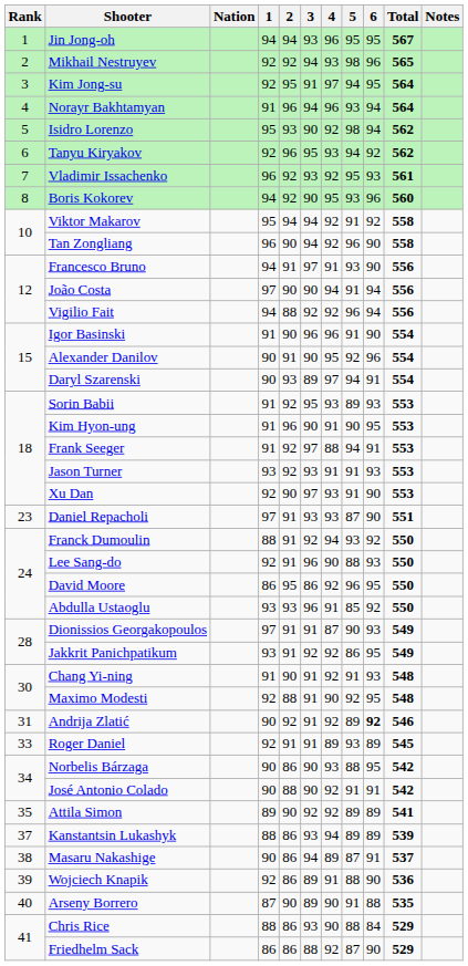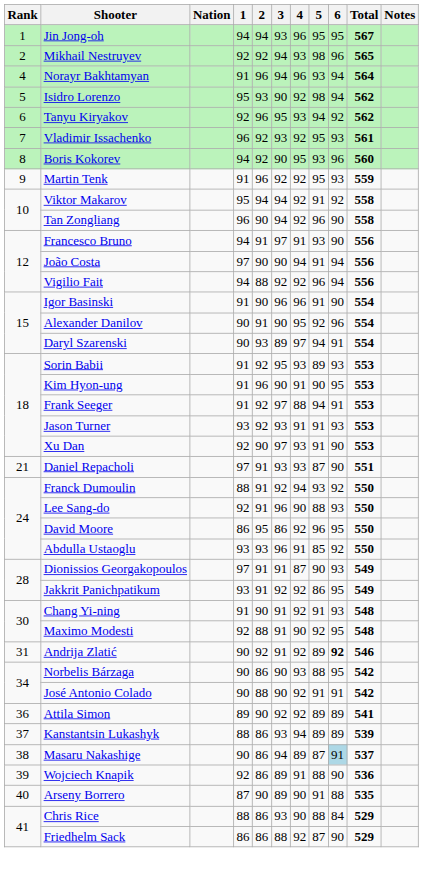 <table class="wikitable sortable" style="text-align: center">
 <tr>
 <th>Rank</th>
 <th>Shooter</th>
 <th>Nation</th>
 <th>1</th>
 <th>2</th>
 <th>3</th>
 <th>4</th>
 <th>5</th>
 <th>6</th>
 <th>Total</th>
 <th>Notes</th>
 </tr>
 <tr bgcolor=#bbf3bb>
 <td>1</td>
 <td align=left><a href='#'>Jin Jong-oh</a></td>
 <td style="text-align: left"></td>
 <td>94</td>
 <td>94</td>
 <td>93</td>
 <td>96</td>
 <td>95</td>
 <td>95</td>
 <td><strong>567</strong></td>
 <td></td>
 </tr>
 <tr bgcolor=#bbf3bb>
 <td>2</td>
 <td align=left><a href='#'>Mikhail Nestruyev</a></td>
 <td style="text-align: left"></td>
 <td>92</td>
 <td>92</td>
 <td>94</td>
 <td>93</td>
 <td>98</td>
 <td>96</td>
 <td><strong>565</strong></td>
-<td></td>
-</tr>
-<tr bgcolor=#bbf3bb>
-<td>3</td>
-<td align=left><a href='#'>Kim Jong-su</a></td>
-<td style="text-align: left"></td>
-<td>92</td>
-<td>95</td>
-<td>91</td>
-<td>97</td>
-<td>94</td>
-<td>95</td>
-<td><strong>564</strong></td>
 <td></td>
 </tr>
 <tr bgcolor=#bbf3bb>
 <td>4</td>
 <td align=left><a href='#'>Norayr Bakhtamyan</a></td>
 <td style="text-align: left"></td>
 <td>91</td>
 <td>96</td>
 <td>94</td>
 <td>96</td>
 <td>93</td>
 <td>94</td>
 <td><strong>564</strong></td>
 <td></td>
 </tr>
 <tr bgcolor=#bbf3bb>
 <td>5</td>
 <td align=left><a href='#'>Isidro Lorenzo</a></td>
 <td style="text-align: left"></td>
 <td>95</td>
 <td>93</td>
 <td>90</td>
 <td>92</td>
 <td>98</td>
 <td>94</td>
 <td><strong>562</strong></td>
 <td></td>
 </tr>
 <tr bgcolor=#bbf3bb>
 <td>6</td>
 <td align=left><a href='#'>Tanyu Kiryakov</a></td>
 <td style="text-align: left"></td>
 <td>92</td>
 <td>96</td>
 <td>95</td>
 <td>93</td>
 <td>94</td>
 <td>92</td>
 <td><strong>562</strong></td>
 <td></td>
 </tr>
 <tr bgcolor=#bbf3bb>
 <td>7</td>
 <td align=left><a href='#'>Vladimir Issachenko</a></td>
 <td style="text-align: left"></td>
 <td>96</td>
 <td>92</td>
 <td>93</td>
 <td>92</td>
 <td>95</td>
 <td>93</td>
 <td><strong>561</strong></td>
 <td></td>
 </tr>
 <tr bgcolor=#bbf3bb>
 <td>8</td>
 <td align=left><a href='#'>Boris Kokorev</a></td>
 <td style="text-align: left"></td>
 <td>94</td>
 <td>92</td>
 <td>90</td>
 <td>95</td>
 <td>93</td>
 <td>96</td>
 <td><strong>560</strong></td>
+<td></td>
+</tr>
+<tr>
+<td>9</td>
+<td align=left><a href='#'>Martin Tenk</a></td>
+<td style="text-align: left"></td>
+<td>91</td>
+<td>96</td>
+<td>92</td>
+<td>92</td>
+<td>95</td>
+<td>93</td>
+<td><strong>559</strong></td>
 <td></td>
 </tr>
 <tr>
 <td rowspan=2>10</td>
 <td align=left><a href='#'>Viktor Makarov</a></td>
 <td style="text-align: left"></td>
 <td>95</td>
 <td>94</td>
 <td>94</td>
 <td>92</td>
 <td>91</td>
 <td>92</td>
 <td><strong>558</strong></td>
 <td></td>
 </tr>
 <tr>
 <td align=left><a href='#'>Tan Zongliang</a></td>
 <td style="text-align: left"></td>
 <td>96</td>
 <td>90</td>
 <td>94</td>
 <td>92</td>
 <td>96</td>
 <td>90</td>
 <td><strong>558</strong></td>
 <td></td>
 </tr>
 <tr>
 <td rowspan=3>12</td>
 <td align=left><a href='#'>Francesco Bruno</a></td>
 <td style="text-align: left"></td>
 <td>94</td>
 <td>91</td>
 <td>97</td>
 <td>91</td>
 <td>93</td>
 <td>90</td>
 <td><strong>556</strong></td>
 <td></td>
 </tr>
 <tr>
 <td align=left><a href='#'>João Costa</a></td>
 <td style="text-align: left"></td>
 <td>97</td>
 <td>90</td>
 <td>90</td>
 <td>94</td>
 <td>91</td>
 <td>94</td>
 <td><strong>556</strong></td>
 <td></td>
 </tr>
 <tr>
 <td align=left><a href='#'>Vigilio Fait</a></td>
 <td style="text-align: left"></td>
 <td>94</td>
 <td>88</td>
 <td>92</td>
 <td>92</td>
 <td>96</td>
 <td>94</td>
 <td><strong>556</strong></td>
 <td></td>
 </tr>
 <tr>
 <td rowspan=3>15</td>
 <td align=left><a href='#'>Igor Basinski</a></td>
 <td style="text-align: left"></td>
 <td>91</td>
 <td>90</td>
 <td>96</td>
 <td>96</td>
 <td>91</td>
 <td>90</td>
 <td><strong>554</strong></td>
 <td></td>
 </tr>
 <tr>
 <td align=left><a href='#'>Alexander Danilov</a></td>
 <td style="text-align: left"></td>
 <td>90</td>
 <td>91</td>
 <td>90</td>
 <td>95</td>
 <td>92</td>
 <td>96</td>
 <td><strong>554</strong></td>
 <td></td>
 </tr>
 <tr>
 <td align=left><a href='#'>Daryl Szarenski</a></td>
 <td style="text-align: left"></td>
 <td>90</td>
 <td>93</td>
 <td>89</td>
 <td>97</td>
 <td>94</td>
 <td>91</td>
 <td><strong>554</strong></td>
 <td></td>
 </tr>
 <tr>
 <td rowspan=5>18</td>
 <td align=left><a href='#'>Sorin Babii</a></td>
 <td style="text-align: left"></td>
 <td>91</td>
 <td>92</td>
 <td>95</td>
 <td>93</td>
 <td>89</td>
 <td>93</td>
 <td><strong>553</strong></td>
 <td></td>
 </tr>
 <tr>
 <td align=left><a href='#'>Kim Hyon-ung</a></td>
 <td style="text-align: left"></td>
 <td>91</td>
 <td>96</td>
 <td>90</td>
 <td>91</td>
 <td>90</td>
 <td>95</td>
 <td><strong>553</strong></td>
 <td></td>
 </tr>
 <tr>
 <td align=left><a href='#'>Frank Seeger</a></td>
 <td style="text-align: left"></td>
 <td>91</td>
 <td>92</td>
 <td>97</td>
 <td>88</td>
 <td>94</td>
 <td>91</td>
 <td><strong>553</strong></td>
 <td></td>
 </tr>
 <tr>
 <td align=left><a href='#'>Jason Turner</a></td>
 <td style="text-align: left"></td>
 <td>93</td>
 <td>92</td>
 <td>93</td>
 <td>91</td>
 <td>91</td>
 <td>93</td>
 <td><strong>553</strong></td>
 <td></td>
 </tr>
 <tr>
 <td align=left><a href='#'>Xu Dan</a></td>
 <td style="text-align: left"></td>
 <td>92</td>
 <td>90</td>
 <td>97</td>
 <td>93</td>
 <td>91</td>
 <td>90</td>
 <td><strong>553</strong></td>
 <td></td>
 </tr>
 <tr>
-<td>23</td>
+<td>21</td>
 <td align=left><a href='#'>Daniel Repacholi</a></td>
 <td style="text-align: left"></td>
 <td>97</td>
 <td>91</td>
 <td>93</td>
 <td>93</td>
 <td>87</td>
 <td>90</td>
 <td><strong>551</strong></td>
 <td></td>
 </tr>
 <tr>
 <td rowspan=4>24</td>
 <td align=left><a href='#'>Franck Dumoulin</a></td>
 <td style="text-align: left"></td>
 <td>88</td>
 <td>91</td>
 <td>92</td>
 <td>94</td>
 <td>93</td>
 <td>92</td>
 <td><strong>550</strong></td>
 <td></td>
 </tr>
 <tr>
 <td align=left><a href='#'>Lee Sang-do</a></td>
 <td style="text-align: left"></td>
 <td>92</td>
 <td>91</td>
 <td>96</td>
 <td>90</td>
 <td>88</td>
 <td>93</td>
 <td><strong>550</strong></td>
 <td></td>
 </tr>
 <tr>
 <td align=left><a href='#'>David Moore</a></td>
 <td style="text-align: left"></td>
 <td>86</td>
 <td>95</td>
 <td>86</td>
 <td>92</td>
 <td>96</td>
 <td>95</td>
 <td><strong>550</strong></td>
 <td></td>
 </tr>
 <tr>
 <td align=left><a href='#'>Abdulla Ustaoglu</a></td>
 <td style="text-align: left"></td>
 <td>93</td>
 <td>93</td>
 <td>96</td>
 <td>91</td>
 <td>85</td>
 <td>92</td>
 <td><strong>550</strong></td>
 <td></td>
 </tr>
 <tr>
 <td rowspan=2>28</td>
 <td align=left><a href='#'>Dionissios Georgakopoulos</a></td>
 <td style="text-align: left"></td>
 <td>97</td>
 <td>91</td>
 <td>91</td>
 <td>87</td>
 <td>90</td>
 <td>93</td>
 <td><strong>549</strong></td>
 <td></td>
 </tr>
 <tr>
 <td align=left><a href='#'>Jakkrit Panichpatikum</a></td>
 <td style="text-align: left"></td>
 <td>93</td>
 <td>91</td>
 <td>92</td>
 <td>92</td>
 <td>86</td>
 <td>95</td>
 <td><strong>549</strong></td>
 <td></td>
 </tr>
 <tr>
 <td rowspan=2>30</td>
 <td align=left><a href='#'>Chang Yi-ning</a></td>
 <td style="text-align: left"></td>
 <td>91</td>
 <td>90</td>
 <td>91</td>
 <td>92</td>
 <td>91</td>
 <td>93</td>
 <td><strong>548</strong></td>
 <td></td>
 </tr>
 <tr>
 <td align=left><a href='#'>Maximo Modesti</a></td>
 <td style="text-align: left"></td>
 <td>92</td>
 <td>88</td>
 <td>91</td>
 <td>90</td>
 <td>92</td>
 <td>95</td>
 <td><strong>548</strong></td>
 <td></td>
 </tr>
 <tr>
 <td>31</td>
 <td align=left><a href='#'>Andrija Zlatić</a></td>
 <td style="text-align: left"></td>
 <td>90</td>
 <td>92</td>
 <td>91</td>
 <td>92</td>
 <td>89</td>
 <td><strong>92</strong></td>
 <td><strong>546</strong></td>
 <td></td>
 </tr>
 <tr>
-<td>33</td>
-<td align=left><a href='#'>Roger Daniel</a></td>
-<td style="text-align: left"></td>
-<td>92</td>
-<td>91</td>
-<td>91</td>
-<td>89</td>
-<td>93</td>
-<td>89</td>
-<td><strong>545</strong></td>
-<td></td>
-</tr>
-<tr>
 <td rowspan=2>34</td>
 <td align=left><a href='#'>Norbelis Bárzaga</a></td>
 <td style="text-align: left"></td>
 <td>90</td>
 <td>86</td>
 <td>90</td>
 <td>93</td>
 <td>88</td>
 <td>95</td>
 <td><strong>542</strong></td>
 <td></td>
 </tr>
 <tr>
 <td align=left><a href='#'>José Antonio Colado</a></td>
 <td style="text-align: left"></td>
 <td>90</td>
 <td>88</td>
 <td>90</td>
 <td>92</td>
 <td>91</td>
 <td>91</td>
 <td><strong>542</strong></td>
 <td></td>
 </tr>
 <tr>
-<td>35</td>
+<td>36</td>
 <td align=left><a href='#'>Attila Simon</a></td>
 <td style="text-align: left"></td>
 <td>89</td>
 <td>90</td>
 <td>92</td>
 <td>92</td>
 <td>89</td>
 <td>89</td>
 <td><strong>541</strong></td>
 <td></td>
 </tr>
 <tr>
 <td>37</td>
 <td align=left><a href='#'>Kanstantsin Lukashyk</a></td>
 <td style="text-align: left"></td>
 <td>88</td>
 <td>86</td>
 <td>93</td>
 <td>94</td>
 <td>89</td>
 <td>89</td>
 <td><strong>539</strong></td>
 <td></td>
 </tr>
 <tr>
 <td>38</td>
 <td align=left><a href='#'>Masaru Nakashige</a></td>
 <td style="text-align: left"></td>
 <td>90</td>
 <td>86</td>
 <td>94</td>
 <td>89</td>
 <td>87</td>
-<td>91</td>
+<td style="background: lightblue;">91</td>
 <td><strong>537</strong></td>
 <td></td>
 </tr>
 <tr>
 <td>39</td>
 <td align=left><a href='#'>Wojciech Knapik</a></td>
 <td style="text-align: left"></td>
 <td>92</td>
 <td>86</td>
 <td>89</td>
 <td>91</td>
 <td>88</td>
 <td>90</td>
 <td><strong>536</strong></td>
 <td></td>
 </tr>
 <tr>
 <td>40</td>
 <td align=left><a href='#'>Arseny Borrero</a></td>
 <td style="text-align: left"></td>
 <td>87</td>
 <td>90</td>
 <td>89</td>
 <td>90</td>
 <td>91</td>
 <td>88</td>
 <td><strong>535</strong></td>
 <td></td>
 </tr>
 <tr>
 <td rowspan=2>41</td>
 <td align=left><a href='#'>Chris Rice</a></td>
 <td style="text-align: left"></td>
 <td>88</td>
 <td>86</td>
 <td>93</td>
 <td>90</td>
 <td>88</td>
 <td>84</td>
 <td><strong>529</strong></td>
 <td></td>
 </tr>
 <tr>
 <td align=left><a href='#'>Friedhelm Sack</a></td>
 <td style="text-align: left"></td>
 <td>86</td>
 <td>86</td>
 <td>88</td>
 <td>92</td>
 <td>87</td>
 <td>90</td>
 <td><strong>529</strong></td>
 <td></td>
 </tr>
 </table>
